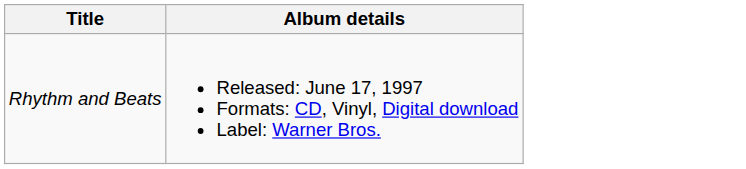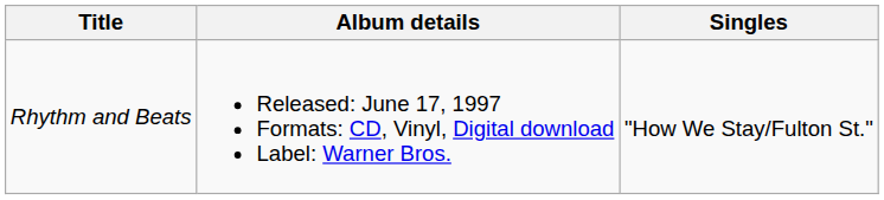 <table class="wikitable">
 <tr>
 <th>Title</th>
 <th>Album details</th>
+<th>Singles</th>
 </tr>
 <tr>
 <td><em>Rhythm and Beats</em></td>
 <td><br><ul><li>Released: June 17, 1997</li><li>Formats: <a href='#'>CD</a>, Vinyl, <a href='#'>Digital download</a></li><li>Label: <a href='#'>Warner Bros.</a></li></ul></td>
+<td><br>"How We Stay/Fulton St."</td>
 </tr>
 </table>
